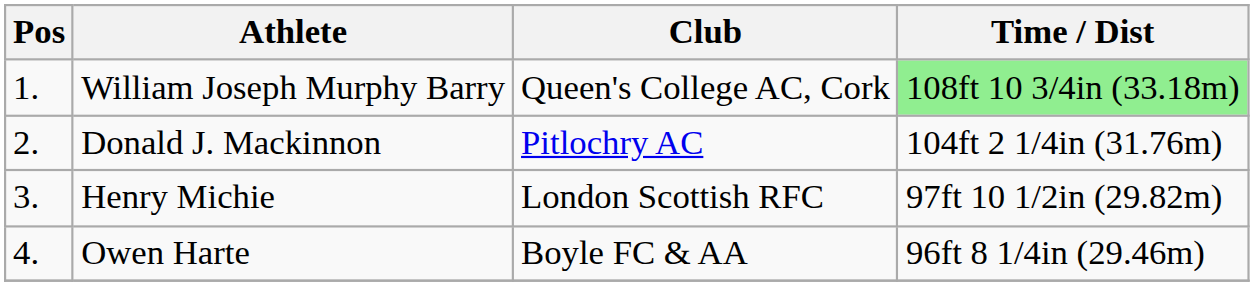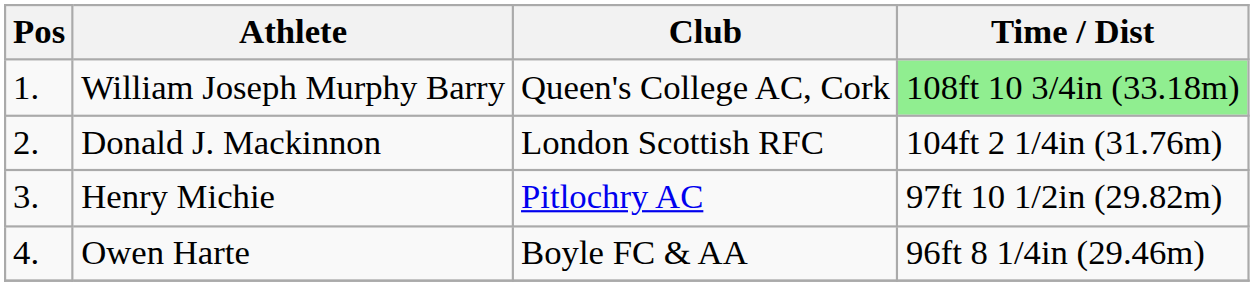 <table class="wikitable">
 <tr>
 <th>Pos</th>
 <th>Athlete</th>
 <th>Club</th>
 <th>Time / Dist</th>
 </tr>
 <tr>
 <td>1.</td>
 <td>William Joseph Murphy Barry</td>
 <td>Queen's College AC, Cork</td>
 <td style="background: lightgreen;">108ft 10 3/4in (33.18m)</td>
 </tr>
 <tr>
 <td>2.</td>
 <td>Donald J. Mackinnon</td>
-<td><a href='#'>Pitlochry AC</a></td>
+<td>London Scottish RFC</td>
 <td>104ft 2 1/4in (31.76m)</td>
 </tr>
 <tr>
 <td>3.</td>
 <td>Henry Michie</td>
-<td>London Scottish RFC</td>
+<td><a href='#'>Pitlochry AC</a></td>
 <td>97ft 10 1/2in (29.82m)</td>
 </tr>
 <tr>
 <td>4.</td>
 <td>Owen Harte</td>
 <td>Boyle FC & AA</td>
 <td>96ft 8 1/4in (29.46m)</td>
 </tr>
 <tr>
 </tr>
 </table>
